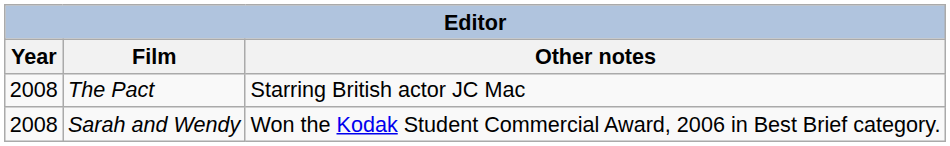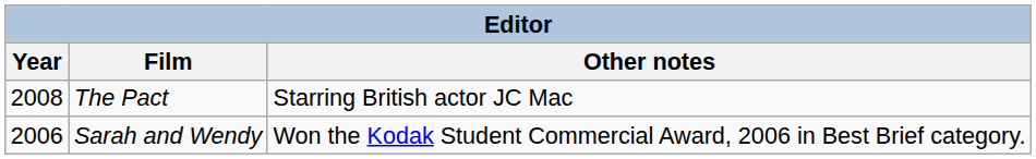 <table class="wikitable" style="font-size: 90%;">
 <tr>
 <th colspan="3" style="background: LightSteelBlue;">Editor</th>
 </tr>
 <tr>
 <th>Year</th>
 <th>Film</th>
 <th>Other notes</th>
 </tr>
 <tr>
 <td>2008</td>
 <td><em>The Pact</em></td>
 <td>Starring British actor JC Mac</td>
 </tr>
 <tr>
-<td>2008</td>
+<td>2006</td>
 <td><em>Sarah and Wendy</em></td>
 <td>Won the <a href='#'>Kodak</a> Student Commercial Award, 2006 in Best Brief category.</td>
 </tr>
 </table>
